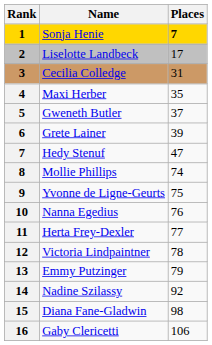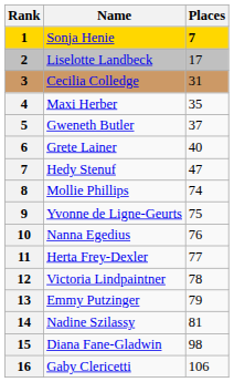 <table class="wikitable">
 <tr>
 <th>Rank</th>
 <th>Name</th>
 <th>Places</th>
 </tr>
 <tr bgcolor="gold">
 <td align="center"><strong>1</strong></td>
 <td> <a href='#'>Sonja Henie</a></td>
 <td><strong>7</strong></td>
 </tr>
 <tr bgcolor="silver">
 <td align="center"><strong>2</strong></td>
 <td> <a href='#'>Liselotte Landbeck</a></td>
 <td>17</td>
 </tr>
 <tr bgcolor="cc9966">
 <td align="center"><strong>3</strong></td>
 <td> <a href='#'>Cecilia Colledge</a></td>
 <td>31</td>
 </tr>
 <tr>
 <th>4</th>
 <td> <a href='#'>Maxi Herber</a></td>
 <td>35</td>
 </tr>
 <tr>
 <th>5</th>
 <td> <a href='#'>Gweneth Butler</a></td>
 <td>37</td>
 </tr>
 <tr>
 <th>6</th>
 <td> <a href='#'>Grete Lainer</a></td>
-<td>39</td>
+<td>40</td>
 </tr>
 <tr>
 <th>7</th>
 <td> <a href='#'>Hedy Stenuf</a></td>
 <td>47</td>
 </tr>
 <tr>
 <th>8</th>
 <td> <a href='#'>Mollie Phillips</a></td>
 <td>74</td>
 </tr>
 <tr>
 <th>9</th>
 <td> <a href='#'>Yvonne de Ligne-Geurts</a></td>
 <td>75</td>
 </tr>
 <tr>
 <th>10</th>
 <td> <a href='#'>Nanna Egedius</a></td>
 <td>76</td>
 </tr>
 <tr>
 <th>11</th>
 <td> <a href='#'>Herta Frey-Dexler</a></td>
 <td>77</td>
 </tr>
 <tr>
 <th>12</th>
 <td> <a href='#'>Victoria Lindpaintner</a></td>
 <td>78</td>
 </tr>
 <tr>
 <th>13</th>
 <td> <a href='#'>Emmy Putzinger</a></td>
 <td>79</td>
 </tr>
 <tr>
 <th>14</th>
 <td> <a href='#'>Nadine Szilassy</a></td>
-<td>92</td>
+<td>81</td>
 </tr>
 <tr>
 <th>15</th>
 <td> <a href='#'>Diana Fane-Gladwin</a></td>
 <td>98</td>
 </tr>
 <tr>
 <th>16</th>
 <td> <a href='#'>Gaby Clericetti</a></td>
 <td>106</td>
 </tr>
 </table>
